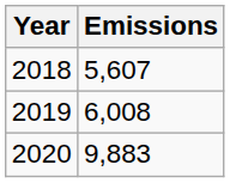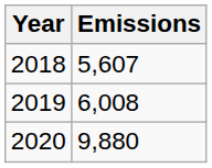 <table class="wikitable">
 <tr>
 <th>Year</th>
 <th>Emissions</th>
 </tr>
 <tr>
 <td>2018</td>
 <td>5,607</td>
 </tr>
 <tr>
 <td>2019</td>
 <td>6,008</td>
 </tr>
 <tr>
 <td>2020</td>
-<td>9,883</td>
+<td>9,880</td>
 </tr>
 </table>
